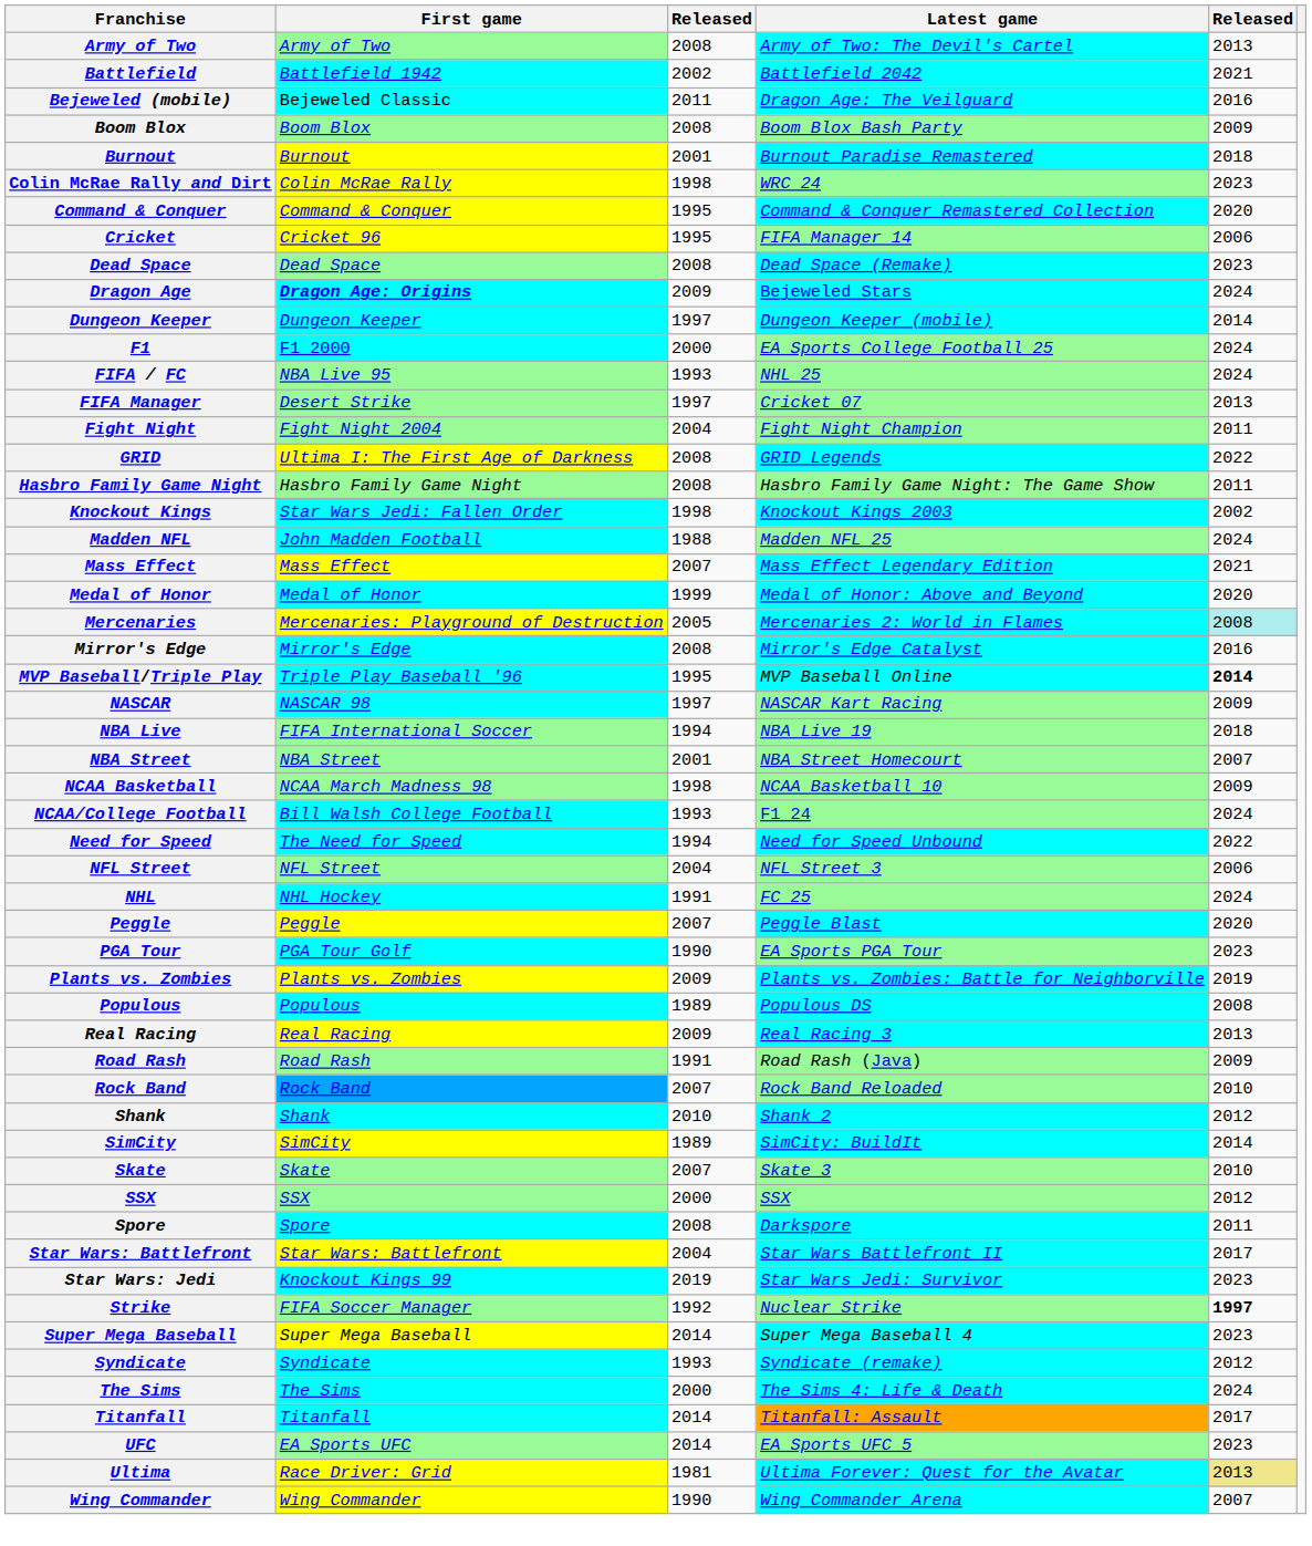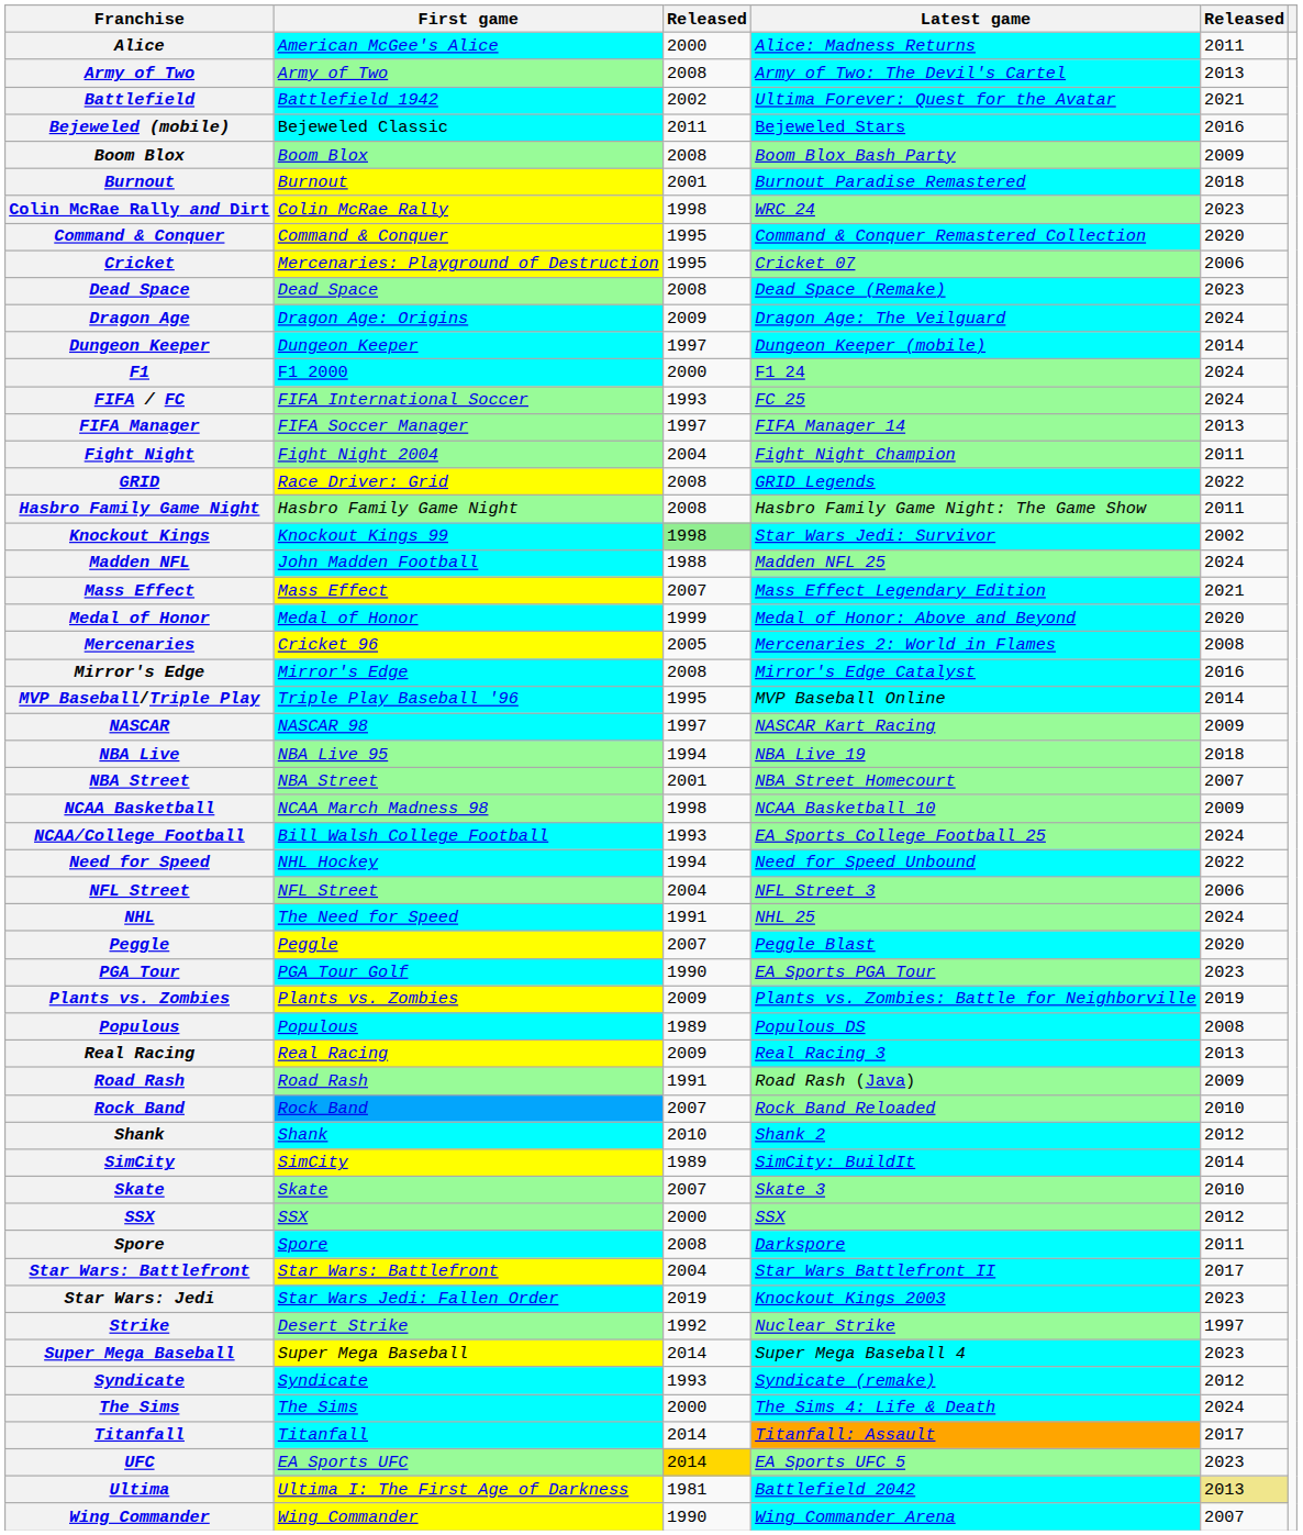 <table class="wikitable sortable">
 <tr>
 <th scope="col">Franchise</th>
 <th scope="col">First game</th>
 <th scope="col">Released</th>
 <th scope="col">Latest game</th>
 <th scope="col">Released</th>
 <th scope="col" class="unsortable"></th>
+</tr>
+<tr>
+<th scope="row"><em>Alice</em></th>
+<td bgcolor=cyan><em><a href='#'>American McGee's Alice</a></em></td>
+<td>2000</td>
+<td bgcolor=cyan><em><a href='#'>Alice: Madness Returns</a></em></td>
+<td>2011</td>
+<td style="text-align: center;"></td>
 </tr>
 <tr>
 <th scope="row"><em><a href='#'>Army of Two</a></em></th>
 <td bgcolor=palegreen><em><a href='#'>Army of Two</a></em></td>
 <td>2008</td>
 <td bgcolor=cyan><em><a href='#'>Army of Two: The Devil's Cartel</a></em></td>
 <td>2013</td>
 </tr>
 <tr>
 <th scope="row"><em><a href='#'>Battlefield</a></em></th>
 <td bgcolor=cyan><em><a href='#'>Battlefield 1942</a></em></td>
 <td>2002</td>
-<td bgcolor=cyan><em><a href='#'>Battlefield 2042</a></em></td>
+<td bgcolor=cyan><em><a href='#'>Ultima Forever: Quest for the Avatar</a></em></td>
 <td>2021</td>
 </tr>
 <tr>
 <th scope="row"><em><a href='#'>Bejeweled</a> (mobile)</em></th>
 <td bgcolor=cyan>Bejeweled Classic</td>
 <td>2011</td>
-<td bgcolor=cyan><em><a href='#'>Dragon Age: The Veilguard</a></em></td>
+<td bgcolor=cyan><a href='#'>Bejeweled Stars</a></td>
 <td>2016</td>
 </tr>
 <tr>
 <th scope="row"><em>Boom Blox</em></th>
 <td bgcolor=palegreen><em><a href='#'>Boom Blox</a></em></td>
 <td>2008</td>
 <td bgcolor=palegreen><em><a href='#'>Boom Blox Bash Party</a></em></td>
 <td>2009</td>
 </tr>
 <tr>
 <th scope="row"><em><a href='#'>Burnout</a></em></th>
 <td bgcolor=yellow><em><a href='#'>Burnout</a></em></td>
 <td>2001</td>
 <td bgcolor=cyan><em><a href='#'>Burnout Paradise Remastered</a></em></td>
 <td>2018</td>
 </tr>
 <tr>
 <th scope="row"><em><a href='#'></em>Colin McRae  Rally<em> and </em>Dirt<em></a></em></th>
 <td bgcolor=yellow><em><a href='#'>Colin McRae Rally</a></em></td>
 <td>1998</td>
 <td bgcolor=palegreen><em><a href='#'>WRC 24</a></em></td>
 <td>2023</td>
 </tr>
 <tr>
 <th scope="row"><em><a href='#'>Command & Conquer</a></em></th>
 <td bgcolor=yellow><em><a href='#'>Command & Conquer</a></em></td>
 <td>1995</td>
 <td bgcolor=cyan><em><a href='#'>Command & Conquer Remastered Collection</a></em></td>
 <td>2020</td>
 </tr>
 <tr>
 <th scope="row"><em><a href='#'>Cricket</a></em></th>
-<td bgcolor=yellow><em><a href='#'>Cricket 96</a></em></td>
+<td bgcolor=yellow><em><a href='#'>Mercenaries: Playground of Destruction</a></em></td>
 <td>1995</td>
-<td bgcolor=palegreen><em><a href='#'>FIFA Manager 14</a></em></td>
+<td bgcolor=palegreen><em><a href='#'>Cricket 07</a></em></td>
 <td>2006</td>
 </tr>
 <tr>
 <th scope="row"><em><a href='#'>Dead Space</a></em></th>
 <td bgcolor=palegreen><em><a href='#'>Dead Space</a></em></td>
 <td>2008</td>
 <td bgcolor=cyan><em><a href='#'>Dead Space (Remake)</a></em></td>
 <td>2023</td>
 </tr>
 <tr>
 <th scope="row"><em><a href='#'>Dragon Age</a></em></th>
-<td bgcolor=cyan><strong><em><a href='#'>Dragon Age: Origins</a></em></strong></td>
+<td bgcolor=cyan><em><a href='#'>Dragon Age: Origins</a></em></td>
 <td>2009</td>
-<td bgcolor=cyan><a href='#'>Bejeweled Stars</a></td>
+<td bgcolor=cyan><em><a href='#'>Dragon Age: The Veilguard</a></em></td>
 <td>2024</td>
 </tr>
 <tr>
 <th scope="row"><em><a href='#'>Dungeon Keeper</a></em></th>
 <td bgcolor=cyan><em><a href='#'>Dungeon Keeper</a></em></td>
 <td>1997</td>
 <td bgcolor=cyan><em><a href='#'>Dungeon Keeper (mobile)</a></em></td>
 <td>2014</td>
 </tr>
 <tr>
 <th scope="row"><em><a href='#'>F1</a></em></th>
 <td bgcolor=cyan><a href='#'>F1 2000</a></td>
 <td>2000</td>
-<td bgcolor=palegreen><em><a href='#'>EA Sports College Football 25</a></em></td>
+<td bgcolor=palegreen><a href='#'>F1 24</a></td>
 <td>2024</td>
 </tr>
 <tr>
 <th scope="row"><em><a href='#'>FIFA</a> / <a href='#'>FC</a></em></th>
-<td bgcolor=palegreen><em><a href='#'>NBA Live 95</a></em></td>
+<td bgcolor=palegreen><em><a href='#'>FIFA International Soccer</a></em></td>
 <td>1993</td>
-<td bgcolor=palegreen><em><a href='#'>NHL 25</a></em></td>
+<td bgcolor=palegreen><em><a href='#'>FC 25</a></em></td>
 <td>2024</td>
 </tr>
 <tr>
 <th scope="row"><em><a href='#'>FIFA Manager</a></em></th>
-<td bgcolor=palegreen><em><a href='#'>Desert Strike</a></em></td>
+<td bgcolor=palegreen><em><a href='#'>FIFA Soccer Manager</a></em></td>
 <td>1997</td>
-<td bgcolor=palegreen><em><a href='#'>Cricket 07</a></em></td>
+<td bgcolor=palegreen><em><a href='#'>FIFA Manager 14</a></em></td>
 <td>2013</td>
 </tr>
 <tr>
 <th scope="row"><em><a href='#'>Fight Night</a></em></th>
 <td bgcolor=palegreen><em><a href='#'>Fight Night 2004</a></em></td>
 <td>2004</td>
 <td bgcolor=palegreen><em><a href='#'>Fight Night Champion</a></em></td>
 <td>2011</td>
 </tr>
 <tr>
 <th scope="row"><em><a href='#'>GRID</a></em></th>
-<td bgcolor=yellow><em><a href='#'>Ultima I: The First Age of Darkness</a></em></td>
+<td bgcolor=yellow><em><a href='#'>Race Driver: Grid</a></em></td>
 <td>2008</td>
 <td bgcolor=cyan><em><a href='#'>GRID Legends</a></em></td>
 <td>2022</td>
 </tr>
 <tr>
 <th scope="row"><em><a href='#'>Hasbro Family Game Night</a></em></th>
 <td bgcolor=palegreen><em>Hasbro Family Game Night</em></td>
 <td>2008</td>
 <td bgcolor=palegreen><em>Hasbro Family Game Night: The Game Show</em></td>
 <td>2011</td>
 </tr>
 <tr>
 <th scope="row"><em><a href='#'>Knockout Kings</a></em></th>
-<td bgcolor=cyan><em><a href='#'>Star Wars Jedi: Fallen Order</a></em></td>
-<td>1998</td>
-<td bgcolor=cyan><em><a href='#'>Knockout Kings 2003</a></em></td>
+<td bgcolor=cyan><em><a href='#'>Knockout Kings 99</a></em></td>
+<td style="background: lightgreen;">1998</td>
+<td bgcolor=cyan><em><a href='#'>Star Wars Jedi: Survivor</a></em></td>
 <td>2002</td>
 </tr>
 <tr>
 <th scope="row"><em><a href='#'>Madden NFL</a></em></th>
 <td bgcolor=cyan><em><a href='#'>John Madden Football</a></em></td>
 <td>1988</td>
 <td bgcolor=palegreen><em><a href='#'>Madden NFL 25</a></em></td>
 <td>2024</td>
 </tr>
 <tr>
 <th scope="row"><em><a href='#'>Mass Effect</a></em></th>
 <td bgcolor=yellow><em><a href='#'>Mass Effect</a></em></td>
 <td>2007</td>
 <td bgcolor=cyan><em><a href='#'>Mass Effect Legendary Edition</a></em></td>
 <td>2021</td>
 </tr>
 <tr>
 <th scope="row"><em><a href='#'>Medal of Honor</a></em></th>
 <td bgcolor=cyan><em><a href='#'>Medal of Honor</a></em></td>
 <td>1999</td>
 <td bgcolor=cyan><em><a href='#'>Medal of Honor: Above and Beyond</a></em></td>
 <td>2020</td>
 </tr>
 <tr>
 <th scope="row"><em><a href='#'>Mercenaries</a></em></th>
-<td bgcolor=yellow><em><a href='#'>Mercenaries: Playground of Destruction</a></em></td>
+<td bgcolor=yellow><em><a href='#'>Cricket 96</a></em></td>
 <td>2005</td>
 <td bgcolor=cyan><em><a href='#'>Mercenaries 2: World in Flames</a></em></td>
-<td style="background: paleturquoise;">2008</td>
+<td>2008</td>
 </tr>
 <tr>
 <th scope="row"><em>Mirror's Edge</em></th>
 <td bgcolor=cyan><em><a href='#'>Mirror's Edge</a></em></td>
 <td>2008</td>
 <td bgcolor=cyan><em><a href='#'>Mirror's Edge Catalyst</a></em></td>
 <td>2016</td>
 </tr>
 <tr>
 <th scope="row"><em><a href='#'>MVP Baseball</a></em>/<em><a href='#'>Triple Play</a></em></th>
 <td bgcolor=cyan><em><a href='#'>Triple Play Baseball '96</a></em></td>
 <td>1995</td>
 <td bgcolor=cyan><em>MVP Baseball Online</em></td>
-<td><strong>2014</strong></td>
+<td>2014</td>
 </tr>
 <tr>
 <th scope="row"><em><a href='#'>NASCAR</a></em></th>
 <td bgcolor=cyan><em><a href='#'>NASCAR 98</a></em></td>
 <td>1997</td>
 <td bgcolor=palegreen><em><a href='#'>NASCAR Kart Racing</a></em></td>
 <td>2009</td>
 </tr>
 <tr>
 <th scope="row"><em><a href='#'>NBA Live</a></em></th>
-<td bgcolor=palegreen><em><a href='#'>FIFA International Soccer</a></em></td>
+<td bgcolor=palegreen><em><a href='#'>NBA Live 95</a></em></td>
 <td>1994</td>
 <td bgcolor=palegreen><em><a href='#'>NBA Live 19</a></em></td>
 <td>2018</td>
 </tr>
 <tr>
 <th scope="row"><em><a href='#'>NBA Street</a></em></th>
 <td bgcolor=palegreen><em><a href='#'>NBA Street</a></em></td>
 <td>2001</td>
 <td bgcolor=palegreen><em><a href='#'>NBA Street Homecourt</a></em></td>
 <td>2007</td>
 </tr>
 <tr>
 <th scope="row"><em><a href='#'>NCAA Basketball</a></em></th>
 <td bgcolor=palegreen><em><a href='#'>NCAA March Madness 98</a></em></td>
 <td>1998</td>
 <td bgcolor=palegreen><em><a href='#'>NCAA Basketball 10</a></em></td>
 <td>2009</td>
 </tr>
 <tr>
 <th scope="row"><em><a href='#'>NCAA/College Football</a></em></th>
 <td bgcolor=cyan><em><a href='#'>Bill Walsh College Football</a></em></td>
 <td>1993</td>
-<td bgcolor=palegreen><a href='#'>F1 24</a></td>
+<td bgcolor=palegreen><em><a href='#'>EA Sports College Football 25</a></em></td>
 <td>2024</td>
 </tr>
 <tr>
 <th scope="row"><em><a href='#'>Need for Speed</a></em></th>
-<td bgcolor=cyan><em><a href='#'>The Need for Speed</a></em></td>
+<td bgcolor=cyan><em><a href='#'>NHL Hockey</a></em></td>
 <td>1994</td>
 <td bgcolor=cyan><em><a href='#'>Need for Speed Unbound</a></em></td>
 <td>2022</td>
 </tr>
 <tr>
 <th scope="row"><em><a href='#'>NFL Street</a></em></th>
 <td bgcolor=palegreen><em><a href='#'>NFL Street</a></em></td>
 <td>2004</td>
 <td bgcolor=palegreen><em><a href='#'>NFL Street 3</a></em></td>
 <td>2006</td>
 </tr>
 <tr>
 <th scope="row"><em><a href='#'>NHL</a></em></th>
-<td bgcolor=cyan><em><a href='#'>NHL Hockey</a></em></td>
+<td bgcolor=cyan><em><a href='#'>The Need for Speed</a></em></td>
 <td>1991</td>
-<td bgcolor=palegreen><em><a href='#'>FC 25</a></em></td>
+<td bgcolor=palegreen><em><a href='#'>NHL 25</a></em></td>
 <td>2024</td>
 </tr>
 <tr>
 <th scope="row"><em><a href='#'>Peggle</a></em></th>
 <td bgcolor=yellow><em><a href='#'>Peggle</a></em></td>
 <td>2007</td>
 <td bgcolor=cyan><em><a href='#'>Peggle Blast</a></em></td>
 <td>2020</td>
 </tr>
 <tr>
 <th scope="row"><em><a href='#'>PGA Tour</a></em></th>
 <td bgcolor=cyan><em><a href='#'>PGA Tour Golf</a></em></td>
 <td>1990</td>
 <td bgcolor=palegreen><em><a href='#'>EA Sports PGA Tour</a></em></td>
 <td>2023</td>
 </tr>
 <tr>
 <th scope="row"><em><a href='#'>Plants vs. Zombies</a></em></th>
 <td bgcolor=yellow><em><a href='#'>Plants vs. Zombies</a></em></td>
 <td>2009</td>
 <td bgcolor=cyan><em><a href='#'>Plants vs. Zombies: Battle for Neighborville</a></em></td>
 <td>2019</td>
 </tr>
 <tr>
 <th scope="row"><em><a href='#'>Populous</a></em></th>
 <td bgcolor=cyan><em><a href='#'>Populous</a></em></td>
 <td>1989</td>
 <td bgcolor=cyan><em><a href='#'>Populous DS</a></em></td>
 <td>2008</td>
 </tr>
 <tr>
 <th scope="row"><em>Real Racing</em></th>
 <td bgcolor=yellow><em><a href='#'>Real Racing</a></em></td>
 <td>2009</td>
 <td bgcolor=cyan><em><a href='#'>Real Racing 3</a></em></td>
 <td>2013</td>
 </tr>
 <tr>
 <th scope="row"><em><a href='#'>Road Rash</a></em></th>
 <td bgcolor=palegreen><em><a href='#'>Road Rash</a></em></td>
 <td>1991</td>
 <td bgcolor=palegreen><em>Road Rash</em> (<a href='#'>Java</a>)</td>
 <td>2009</td>
 </tr>
 <tr>
 <th scope="row"><em><a href='#'>Rock Band</a></em></th>
 <td bgcolor=#03a5fc><em><a href='#'>Rock Band</a></em></td>
 <td>2007</td>
 <td bgcolor=palegreen><em><a href='#'>Rock Band Reloaded</a></em></td>
 <td>2010</td>
 </tr>
 <tr>
 <th scope="row"><em>Shank</em></th>
 <td bgcolor=cyan><em><a href='#'>Shank</a></em></td>
 <td>2010</td>
 <td bgcolor=cyan><em><a href='#'>Shank 2</a></em></td>
 <td>2012</td>
 </tr>
 <tr>
 <th scope="row"><em><a href='#'>SimCity</a></em></th>
 <td bgcolor=yellow><em><a href='#'>SimCity</a></em></td>
 <td>1989</td>
 <td bgcolor=cyan><em><a href='#'>SimCity: BuildIt</a></em></td>
 <td>2014</td>
 </tr>
 <tr>
 <th scope="row"><em><a href='#'>Skate</a></em></th>
 <td bgcolor=palegreen><em><a href='#'>Skate</a></em></td>
 <td>2007</td>
 <td bgcolor=palegreen><em><a href='#'>Skate 3</a></em></td>
 <td>2010</td>
 </tr>
 <tr>
 <th scope="row"><em><a href='#'>SSX</a></em></th>
 <td bgcolor=palegreen><em><a href='#'>SSX</a></em></td>
 <td>2000</td>
 <td bgcolor=palegreen><em><a href='#'>SSX</a></em></td>
 <td>2012</td>
 </tr>
 <tr>
 <th scope="row"><em>Spore</em></th>
 <td bgcolor=cyan><em><a href='#'>Spore</a></em></td>
 <td>2008</td>
 <td bgcolor=cyan><em><a href='#'>Darkspore</a></em></td>
 <td>2011</td>
 </tr>
 <tr>
 <th scope="row"><em><a href='#'>Star Wars: Battlefront</a></em></th>
 <td bgcolor=yellow><em><a href='#'>Star Wars: Battlefront</a></em></td>
 <td>2004</td>
 <td bgcolor=cyan><em><a href='#'>Star Wars Battlefront II</a></em></td>
 <td>2017</td>
 </tr>
 <tr>
 <th><em>Star Wars: Jedi</em></th>
-<td bgcolor=cyan><em><a href='#'>Knockout Kings 99</a></em></td>
+<td bgcolor=cyan><em><a href='#'>Star Wars Jedi: Fallen Order</a></em></td>
 <td>2019</td>
-<td bgcolor=cyan><em><a href='#'>Star Wars Jedi: Survivor</a></em></td>
+<td bgcolor=cyan><em><a href='#'>Knockout Kings 2003</a></em></td>
 <td>2023</td>
 </tr>
 <tr>
 <th scope="row"><em><a href='#'>Strike</a></em></th>
-<td bgcolor=palegreen><em><a href='#'>FIFA Soccer Manager</a></em></td>
+<td bgcolor=palegreen><em><a href='#'>Desert Strike</a></em></td>
 <td>1992</td>
 <td bgcolor=palegreen><em><a href='#'>Nuclear Strike</a></em></td>
-<td><strong>1997</strong></td>
+<td>1997</td>
 </tr>
 <tr>
 <th scope="row"><em><a href='#'>Super Mega Baseball</a></em></th>
 <td bgcolor=yellow><em>Super Mega Baseball</em></td>
 <td>2014</td>
 <td bgcolor=cyan><em>Super Mega Baseball 4</em></td>
 <td>2023</td>
 </tr>
 <tr>
 <th scope="row"><em><a href='#'>Syndicate</a></em></th>
 <td bgcolor=cyan><em><a href='#'>Syndicate</a></em></td>
 <td>1993</td>
 <td bgcolor=cyan><em><a href='#'>Syndicate (remake)</a></em></td>
 <td>2012</td>
 </tr>
 <tr>
 <th scope="row"><em><a href='#'>The Sims</a></em></th>
 <td bgcolor=cyan><em><a href='#'>The Sims</a></em></td>
 <td>2000</td>
 <td bgcolor=cyan><em><a href='#'>The Sims 4: Life & Death</a></em></td>
 <td>2024</td>
 </tr>
 <tr>
 <th scope="row"><em><a href='#'>Titanfall</a></em></th>
 <td bgcolor=cyan><em><a href='#'>Titanfall</a></em></td>
 <td>2014</td>
 <td bgcolor=orange><em><a href='#'>Titanfall: Assault</a></em></td>
 <td>2017</td>
 </tr>
 <tr>
 <th scope="row"><em><a href='#'>UFC</a></em></th>
 <td bgcolor=palegreen><em><a href='#'>EA Sports UFC</a></em></td>
-<td>2014</td>
+<td style="background: gold;">2014</td>
 <td bgcolor=palegreen><em><a href='#'>EA Sports UFC 5</a></em></td>
 <td>2023</td>
 </tr>
 <tr>
 <th scope="row"><em><a href='#'>Ultima</a></em></th>
-<td bgcolor=yellow><em><a href='#'>Race Driver: Grid</a></em></td>
+<td bgcolor=yellow><em><a href='#'>Ultima I: The First Age of Darkness</a></em></td>
 <td>1981</td>
-<td bgcolor=cyan><em><a href='#'>Ultima Forever: Quest for the Avatar</a></em></td>
+<td bgcolor=cyan><em><a href='#'>Battlefield 2042</a></em></td>
 <td style="background: khaki;">2013</td>
 </tr>
 <tr>
 <th scope="row"><em><a href='#'>Wing Commander</a></em></th>
 <td bgcolor=yellow><em><a href='#'>Wing Commander</a></em></td>
 <td>1990</td>
 <td bgcolor=cyan><em><a href='#'>Wing Commander Arena</a></em></td>
 <td>2007</td>
 </tr>
 </table>
